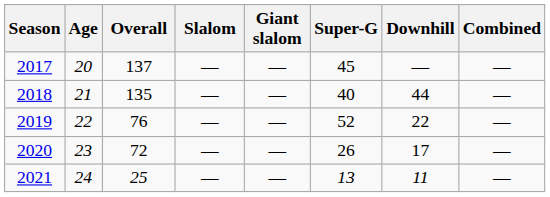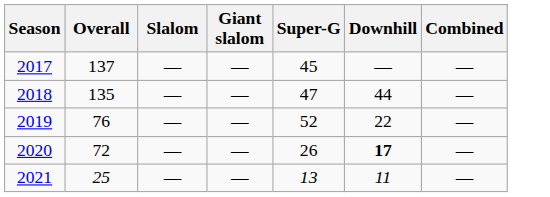 <table class=wikitable style="text-align:center">
 <tr>
 <th>Season</th>
-<th>Age</th>
 <th> Overall </th>
 <th> Slalom </th>
 <th>Giant<br> slalom </th>
 <th>Super-G</th>
 <th>Downhill</th>
 <th>Combined</th>
 </tr>
 <tr>
 <td><a href='#'>2017</a></td>
-<td><em>20</em></td>
 <td>137</td>
 <td>—</td>
 <td>—</td>
 <td>45</td>
 <td>—</td>
 <td>—</td>
 </tr>
 <tr>
 <td><a href='#'>2018</a></td>
-<td><em>21</em></td>
 <td>135</td>
 <td>—</td>
 <td>—</td>
-<td>40</td>
+<td>47</td>
 <td>44</td>
 <td>—</td>
 </tr>
 <tr>
 <td><a href='#'>2019</a></td>
-<td><em>22</em></td>
 <td>76</td>
 <td>—</td>
 <td>—</td>
 <td>52</td>
 <td>22</td>
 <td>—</td>
 </tr>
 <tr>
 <td><a href='#'>2020</a></td>
-<td><em>23</em></td>
 <td>72</td>
 <td>—</td>
 <td>—</td>
 <td>26</td>
-<td>17</td>
+<td><strong>17</strong></td>
 <td>—</td>
 </tr>
 <tr>
 <td><a href='#'>2021</a></td>
-<td><em>24</em></td>
 <td><em>25</em></td>
 <td>—</td>
 <td>—</td>
 <td><em>13</em></td>
 <td><em>11</em></td>
 <td>—</td>
 </tr>
 </table>
